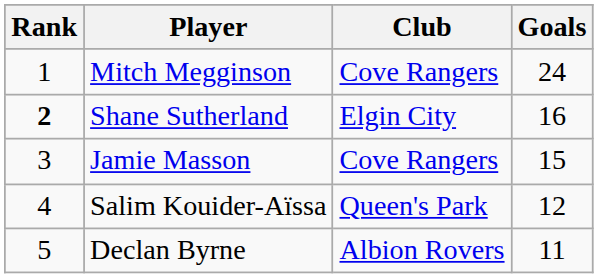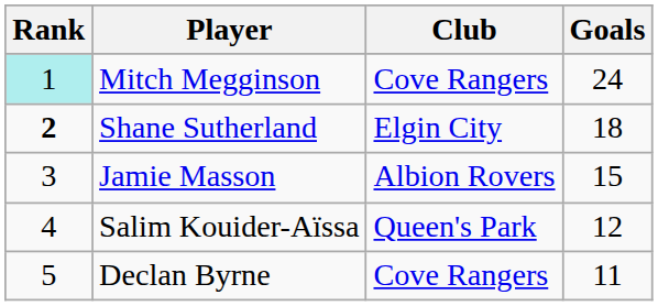 <table class="wikitable" style="text-align:center">
 <tr>
 <th>Rank</th>
 <th>Player</th>
 <th>Club</th>
 <th>Goals</th>
 </tr>
 <tr>
-<td>1</td>
+<td style="background: paleturquoise;">1</td>
 <td align="left"> <a href='#'>Mitch Megginson</a></td>
 <td align="left"><a href='#'>Cove Rangers</a></td>
 <td>24</td>
 </tr>
 <tr>
 <td><strong>2</strong></td>
 <td align="left"> <a href='#'>Shane Sutherland</a></td>
 <td align="left"><a href='#'>Elgin City</a></td>
-<td>16</td>
+<td>18</td>
 </tr>
 <tr>
 <td>3</td>
 <td align="left"> <a href='#'>Jamie Masson</a></td>
-<td align="left"><a href='#'>Cove Rangers</a></td>
+<td align="left"><a href='#'>Albion Rovers</a></td>
 <td>15</td>
 </tr>
 <tr>
 <td>4</td>
 <td align="left"> Salim Kouider-Aïssa</td>
 <td align="left"><a href='#'>Queen's Park</a></td>
 <td>12</td>
 </tr>
 <tr>
 <td>5</td>
 <td align="left"> Declan Byrne</td>
-<td align="left"><a href='#'>Albion Rovers</a></td>
+<td align="left"><a href='#'>Cove Rangers</a></td>
 <td>11</td>
 </tr>
 </table>
